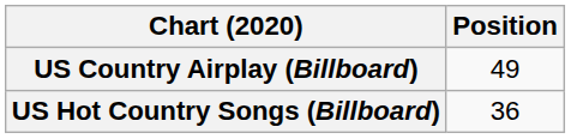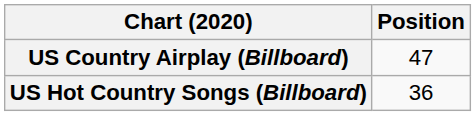 <table class="wikitable sortable plainrowheaders" style="text-align:center">
 <tr>
 <th scope="col">Chart (2020)</th>
 <th scope="col">Position</th>
 </tr>
 <tr>
 <th scope="row">US Country Airplay (<em>Billboard</em>)</th>
-<td>49</td>
+<td>47</td>
 </tr>
 <tr>
 <th scope="row">US Hot Country Songs (<em>Billboard</em>)</th>
 <td>36</td>
 </tr>
 </table>
